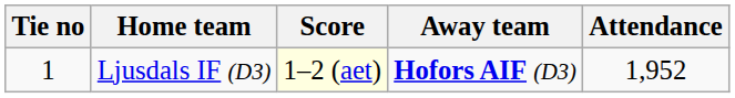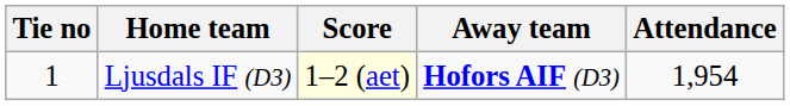 <table class="wikitable" style="text-align:center">
 <tr>
 <th style= width="40px">Tie no</th>
 <th style= width="150px">Home team</th>
 <th style= width="60px">Score</th>
 <th style= width="150px">Away team</th>
 <th style= width="30px">Attendance</th>
 </tr>
 <tr>
 <td>1</td>
 <td><a href='#'>Ljusdals IF</a> <em><small>(D3)</small></em></td>
 <td style="background: lightyellow;">1–2 (<a href='#'>aet</a>)</td>
 <td><strong><a href='#'>Hofors AIF</a></strong> <em><small>(D3)</small></em></td>
-<td>1,952</td>
+<td>1,954</td>
 </tr>
 </table>
